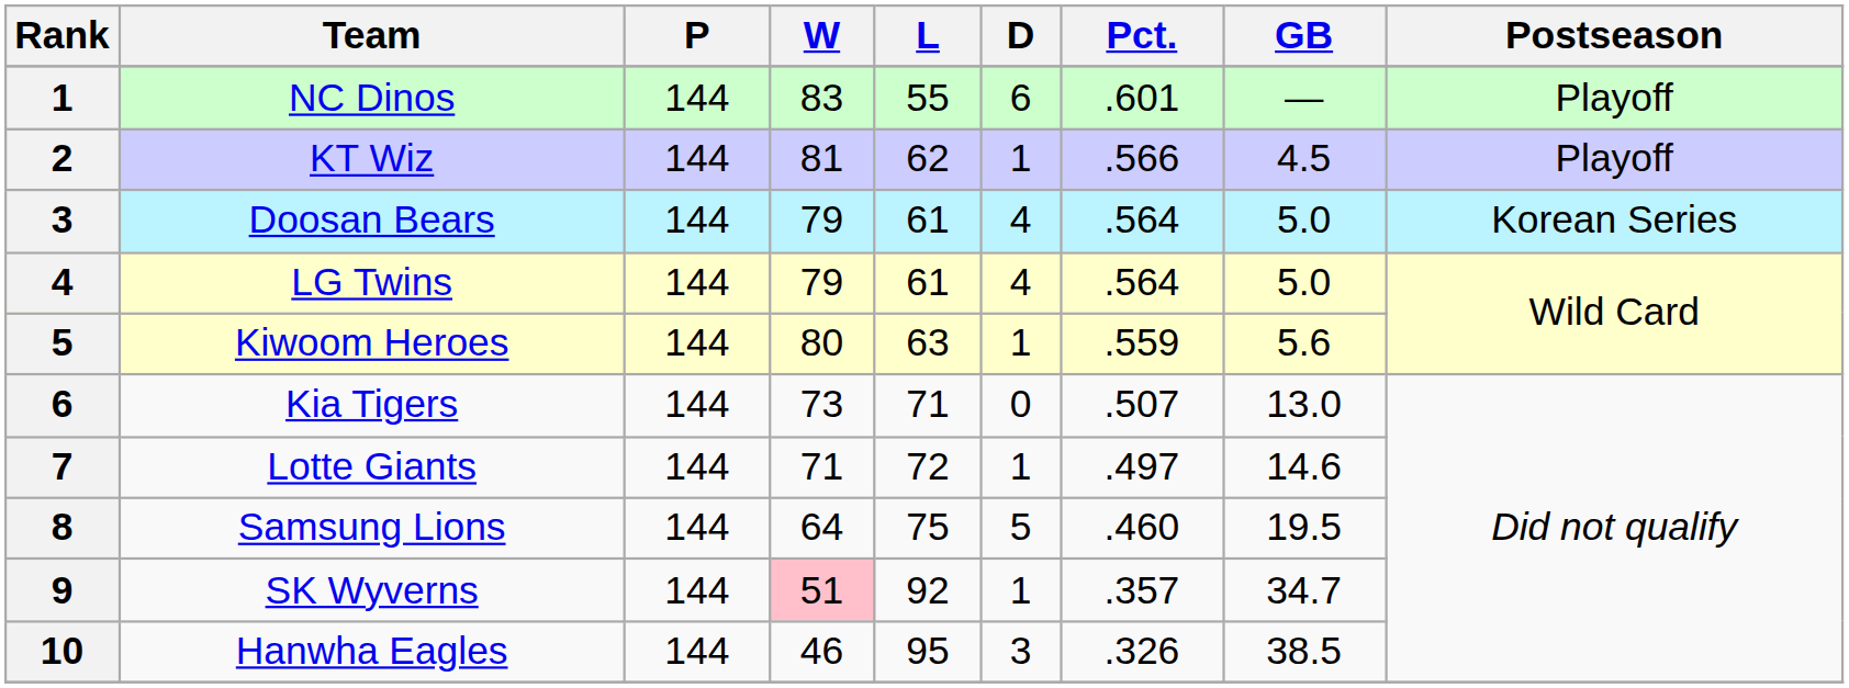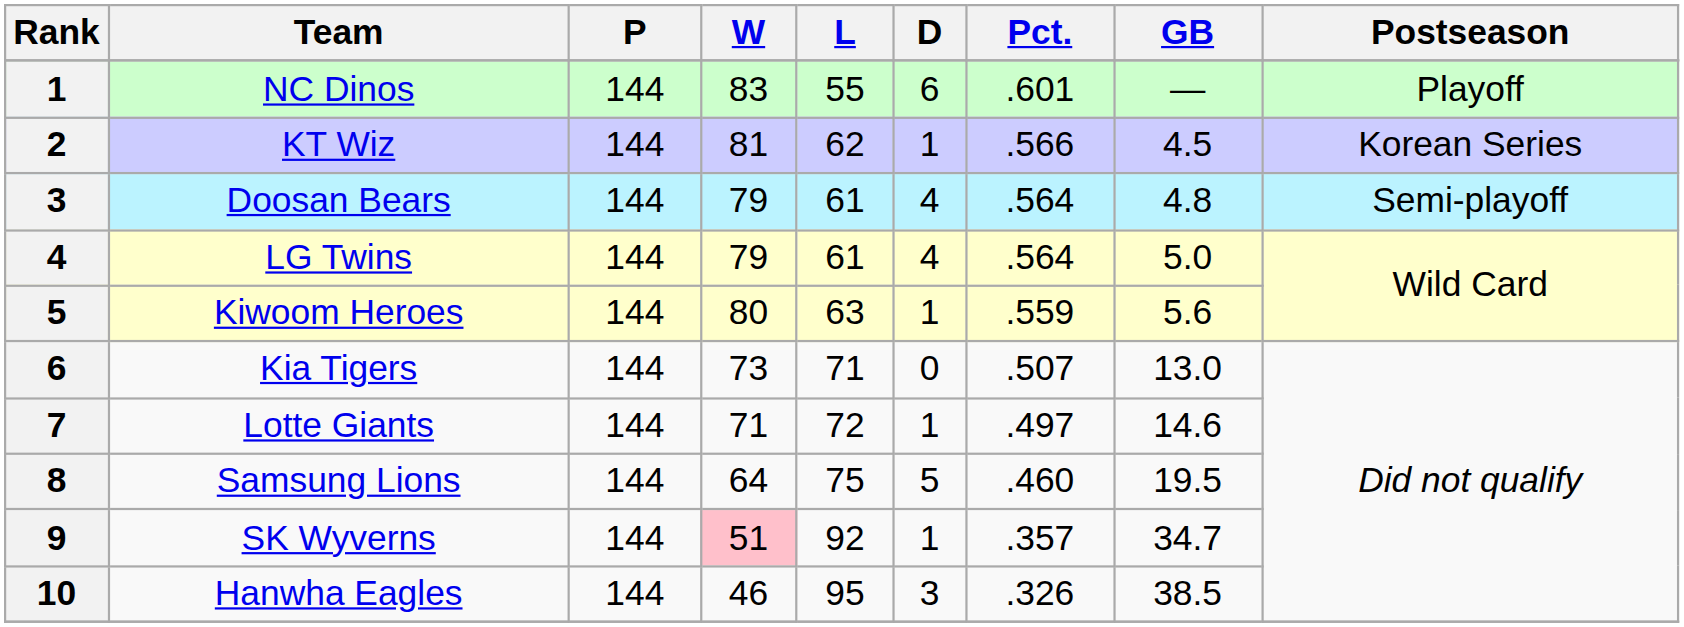 <table class="wikitable plainrowheaders" width="60%" style="text-align:center;">
 <tr>
 <th scope="col" width="5%">Rank</th>
 <th>Team</th>
 <th>P</th>
 <th><a href='#'>W</a></th>
 <th><a href='#'>L</a></th>
 <th>D</th>
 <th><a href='#'>Pct.</a></th>
 <th><a href='#'>GB</a></th>
 <th>Postseason</th>
 </tr>
 <tr>
 </tr>
 <tr style="background-color:#ccffcc;">
 <th>1</th>
 <td><a href='#'>NC Dinos</a></td>
 <td>144</td>
 <td>83</td>
 <td>55</td>
 <td>6</td>
 <td>.601</td>
 <td>—</td>
 <td>Playoff</td>
 </tr>
 <tr style="background-color:#ccccff;">
 <th>2</th>
 <td><a href='#'>KT Wiz</a></td>
 <td>144</td>
 <td>81</td>
 <td>62</td>
 <td>1</td>
 <td>.566</td>
 <td>4.5</td>
-<td>Playoff</td>
+<td>Korean Series</td>
 </tr>
 <tr style="background-color:#BBF3FF;">
 <th>3</th>
 <td><a href='#'>Doosan Bears</a></td>
 <td>144</td>
 <td>79</td>
 <td>61</td>
 <td>4</td>
 <td>.564</td>
-<td>5.0</td>
-<td>Korean Series</td>
+<td>4.8</td>
+<td>Semi-playoff</td>
 </tr>
 <tr style="background-color:#ffffcc;">
 <th>4</th>
 <td><a href='#'>LG Twins</a></td>
 <td>144</td>
 <td>79</td>
 <td>61</td>
 <td>4</td>
 <td>.564</td>
 <td>5.0</td>
 <td rowspan="2">Wild Card</td>
 </tr>
 <tr style="background-color:#ffffcc;">
 <th>5</th>
 <td><a href='#'>Kiwoom Heroes</a></td>
 <td>144</td>
 <td>80</td>
 <td>63</td>
 <td>1</td>
 <td>.559</td>
 <td>5.6</td>
 </tr>
 <tr>
 <th>6</th>
 <td><a href='#'>Kia Tigers</a></td>
 <td>144</td>
 <td>73</td>
 <td>71</td>
 <td>0</td>
 <td>.507</td>
 <td>13.0</td>
 <td rowspan="5"><em>Did not qualify</em></td>
 </tr>
 <tr>
 <th>7</th>
 <td><a href='#'>Lotte Giants</a></td>
 <td>144</td>
 <td>71</td>
 <td>72</td>
 <td>1</td>
 <td>.497</td>
 <td>14.6</td>
 </tr>
 <tr>
 <th>8</th>
 <td><a href='#'>Samsung Lions</a></td>
 <td>144</td>
 <td>64</td>
 <td>75</td>
 <td>5</td>
 <td>.460</td>
 <td>19.5</td>
 </tr>
 <tr>
 <th>9</th>
 <td><a href='#'>SK Wyverns</a></td>
 <td>144</td>
 <td style="background: pink;">51</td>
 <td>92</td>
 <td>1</td>
 <td>.357</td>
 <td>34.7</td>
 </tr>
 <tr>
 <th>10</th>
 <td><a href='#'>Hanwha Eagles</a></td>
 <td>144</td>
 <td>46</td>
 <td>95</td>
 <td>3</td>
 <td>.326</td>
 <td>38.5</td>
 </tr>
 <tr>
 </tr>
 </table>
